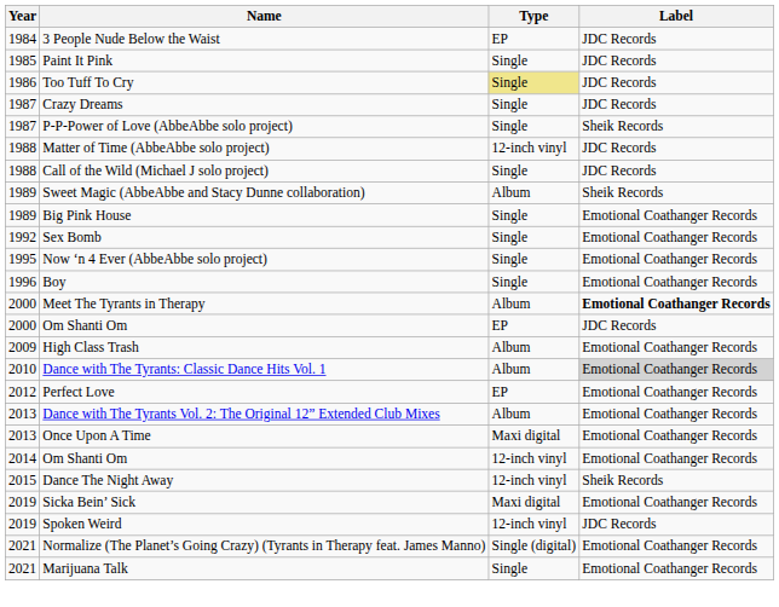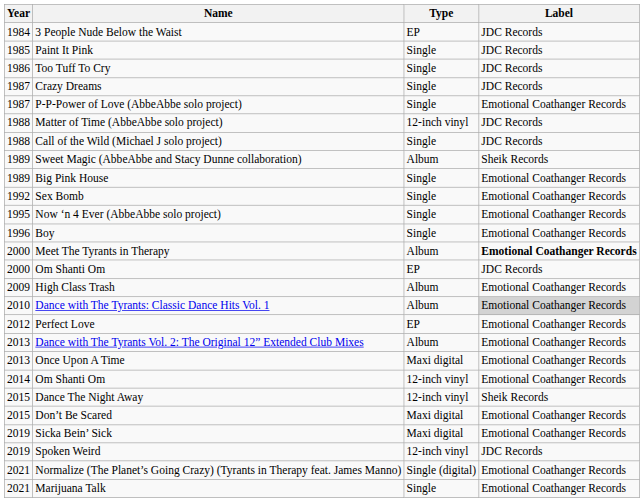 <table class="wikitable" border="1">
 <tr>
 <th>Year</th>
 <th>Name</th>
 <th>Type</th>
 <th>Label</th>
 </tr>
 <tr>
 <td>1984</td>
 <td>3 People Nude Below the Waist</td>
 <td>EP</td>
 <td>JDC Records</td>
 </tr>
 <tr>
 <td>1985</td>
 <td>Paint It Pink</td>
 <td>Single</td>
 <td>JDC Records</td>
 </tr>
 <tr>
 <td>1986</td>
 <td>Too Tuff To Cry</td>
-<td style="background: khaki;">Single</td>
+<td>Single</td>
 <td>JDC Records</td>
 </tr>
 <tr>
 <td>1987</td>
 <td>Crazy Dreams</td>
 <td>Single</td>
 <td>JDC Records</td>
 </tr>
 <tr>
 <td>1987</td>
 <td>P-P-Power of Love (AbbeAbbe solo project)</td>
 <td>Single</td>
-<td>Sheik Records</td>
+<td>Emotional Coathanger Records</td>
 </tr>
 <tr>
 <td>1988</td>
 <td>Matter of Time (AbbeAbbe solo project)</td>
 <td>12-inch vinyl</td>
 <td>JDC Records</td>
 </tr>
 <tr>
 <td>1988</td>
 <td>Call of the Wild (Michael J solo project)</td>
 <td>Single</td>
 <td>JDC Records</td>
 </tr>
 <tr>
 <td>1989</td>
 <td>Sweet Magic (AbbeAbbe and Stacy Dunne collaboration)</td>
 <td>Album</td>
 <td>Sheik Records</td>
 </tr>
 <tr>
 <td>1989</td>
 <td>Big Pink House</td>
 <td>Single</td>
 <td>Emotional Coathanger Records</td>
 </tr>
 <tr>
 <td>1992</td>
 <td>Sex Bomb</td>
 <td>Single</td>
 <td>Emotional Coathanger Records</td>
 </tr>
 <tr>
 <td>1995</td>
 <td>Now ‘n 4 Ever (AbbeAbbe solo project)</td>
 <td>Single</td>
 <td>Emotional Coathanger Records</td>
 </tr>
 <tr>
 <td>1996</td>
 <td>Boy</td>
 <td>Single</td>
 <td>Emotional Coathanger Records</td>
 </tr>
 <tr>
 <td>2000</td>
 <td>Meet The Tyrants in Therapy</td>
 <td>Album</td>
 <td><strong>Emotional Coathanger Records</strong></td>
 </tr>
 <tr>
 <td>2000</td>
 <td>Om Shanti Om</td>
 <td>EP</td>
 <td>JDC Records</td>
 </tr>
 <tr>
 <td>2009</td>
 <td>High Class Trash</td>
 <td>Album</td>
 <td>Emotional Coathanger Records</td>
 </tr>
 <tr>
 <td>2010</td>
 <td><a href='#'>Dance with The Tyrants: Classic Dance Hits Vol. 1</a></td>
 <td>Album</td>
 <td style="background: lightgrey;">Emotional Coathanger Records</td>
 </tr>
 <tr>
 <td>2012</td>
 <td>Perfect Love</td>
 <td>EP</td>
 <td>Emotional Coathanger Records</td>
 </tr>
 <tr>
 <td>2013</td>
 <td><a href='#'>Dance with The Tyrants Vol. 2: The Original 12” Extended Club Mixes</a></td>
 <td>Album</td>
 <td>Emotional Coathanger Records</td>
 </tr>
 <tr>
 <td>2013</td>
 <td>Once Upon A Time</td>
 <td>Maxi digital</td>
 <td>Emotional Coathanger Records</td>
 </tr>
 <tr>
 <td>2014</td>
 <td>Om Shanti Om</td>
 <td>12-inch vinyl</td>
 <td>Emotional Coathanger Records</td>
 </tr>
 <tr>
 <td>2015</td>
 <td>Dance The Night Away</td>
 <td>12-inch vinyl</td>
 <td>Sheik Records</td>
 </tr>
 <tr>
+<td>2015</td>
+<td>Don’t Be Scared</td>
+<td>Maxi digital</td>
+<td>Emotional Coathanger Records</td>
+</tr>
+<tr>
 <td>2019</td>
 <td>Sicka Bein’ Sick</td>
 <td>Maxi digital</td>
 <td>Emotional Coathanger Records</td>
 </tr>
 <tr>
 <td>2019</td>
 <td>Spoken Weird</td>
 <td>12-inch vinyl</td>
 <td>JDC Records</td>
 </tr>
 <tr>
 <td>2021</td>
 <td>Normalize (The Planet’s Going Crazy) (Tyrants in Therapy feat. James Manno)</td>
 <td>Single (digital)</td>
 <td>Emotional Coathanger Records</td>
 </tr>
 <tr>
 <td>2021</td>
 <td>Marijuana Talk</td>
 <td>Single</td>
 <td>Emotional Coathanger Records</td>
 </tr>
 </table>
